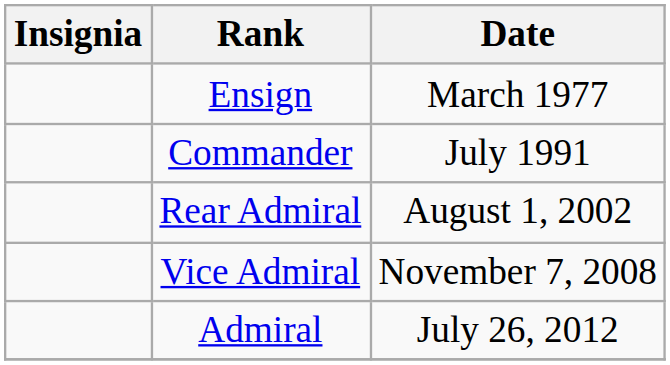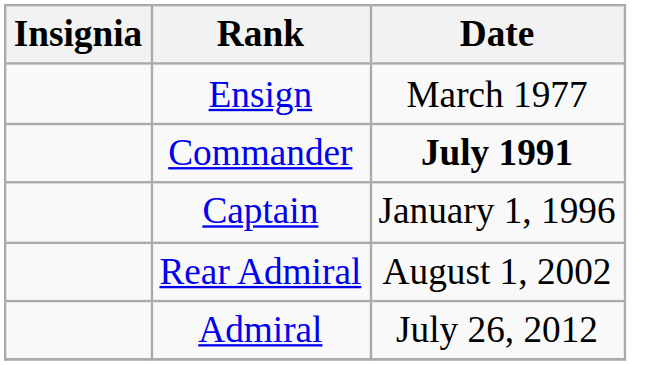 <table class="wikitable">
 <tr>
 <th>Insignia</th>
 <th>Rank</th>
 <th>Date</th>
 </tr>
 <tr style="text-align:center;">
 <td></td>
 <td><a href='#'>Ensign</a></td>
 <td>March 1977</td>
 </tr>
 <tr style="text-align:center;">
 <td></td>
 <td><a href='#'>Commander</a></td>
-<td>July 1991</td>
+<td><strong>July 1991</strong></td>
+</tr>
+<tr style="text-align:center;">
+<td></td>
+<td><a href='#'>Captain</a></td>
+<td>January 1, 1996</td>
 </tr>
 <tr style="text-align:center;">
 <td></td>
 <td><a href='#'>Rear Admiral</a></td>
 <td>August 1, 2002</td>
-</tr>
-<tr style="text-align:center;">
-<td></td>
-<td><a href='#'>Vice Admiral</a></td>
-<td>November 7, 2008</td>
 </tr>
 <tr style="text-align:center;">
 <td></td>
 <td><a href='#'>Admiral</a></td>
 <td>July 26, 2012</td>
 </tr>
 <tr>
 </tr>
 </table>
